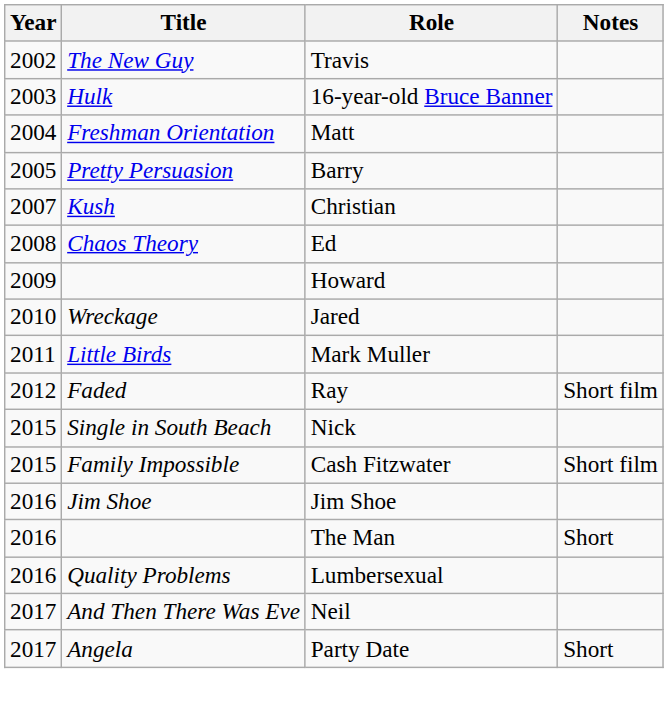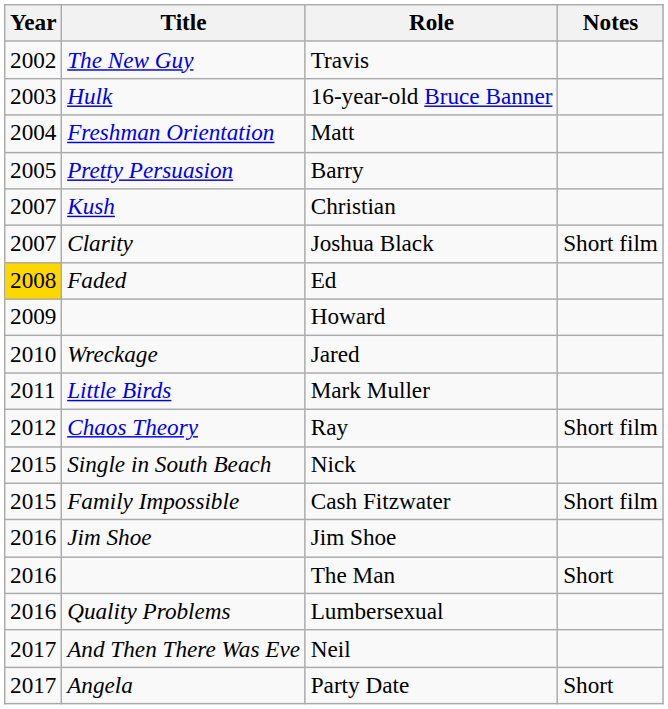 <table class="wikitable">
 <tr>
 <th>Year</th>
 <th>Title</th>
 <th>Role</th>
 <th>Notes</th>
 </tr>
 <tr>
 <td>2002</td>
 <td><em><a href='#'>The New Guy</a></em></td>
 <td>Travis</td>
 <td></td>
 </tr>
 <tr>
 <td>2003</td>
 <td><em><a href='#'>Hulk</a></em></td>
 <td>16-year-old <a href='#'>Bruce Banner</a></td>
 <td></td>
 </tr>
 <tr>
 <td>2004</td>
 <td><em><a href='#'>Freshman Orientation</a></em></td>
 <td>Matt</td>
 <td></td>
 </tr>
 <tr>
 <td>2005</td>
 <td><em><a href='#'>Pretty Persuasion</a></em></td>
 <td>Barry</td>
 <td></td>
 </tr>
 <tr>
 <td>2007</td>
 <td><em><a href='#'>Kush</a></em></td>
 <td>Christian</td>
 <td></td>
 </tr>
 <tr>
-<td>2008</td>
-<td><em><a href='#'>Chaos Theory</a></em></td>
+<td>2007</td>
+<td><em>Clarity</em></td>
+<td>Joshua Black</td>
+<td>Short film</td>
+</tr>
+<tr>
+<td style="background: gold;">2008</td>
+<td><em>Faded</em></td>
 <td>Ed</td>
 <td></td>
 </tr>
 <tr>
 <td>2009</td>
 <td><em></em></td>
 <td>Howard</td>
 <td></td>
 </tr>
 <tr>
 <td>2010</td>
 <td><em>Wreckage</em></td>
 <td>Jared</td>
 <td></td>
 </tr>
 <tr>
 <td>2011</td>
 <td><em><a href='#'>Little Birds</a></em></td>
 <td>Mark Muller</td>
 <td></td>
 </tr>
 <tr>
 <td>2012</td>
-<td><em>Faded</em></td>
+<td><em><a href='#'>Chaos Theory</a></em></td>
 <td>Ray</td>
 <td>Short film</td>
 </tr>
 <tr>
 <td>2015</td>
 <td><em>Single in South Beach</em></td>
 <td>Nick</td>
 <td></td>
 </tr>
 <tr>
 <td>2015</td>
 <td><em>Family Impossible</em></td>
 <td>Cash Fitzwater</td>
 <td>Short film</td>
 </tr>
 <tr>
 <td>2016</td>
 <td><em>Jim Shoe</em></td>
 <td>Jim Shoe</td>
 <td></td>
 </tr>
 <tr>
 <td>2016</td>
 <td><em></em></td>
 <td>The Man</td>
 <td>Short</td>
 </tr>
 <tr>
 <td>2016</td>
 <td><em>Quality Problems</em></td>
 <td>Lumbersexual</td>
 <td></td>
 </tr>
 <tr>
 <td>2017</td>
 <td><em>And Then There Was Eve</em></td>
 <td>Neil</td>
 <td></td>
 </tr>
 <tr>
 <td>2017</td>
 <td><em>Angela</em></td>
 <td>Party Date</td>
 <td>Short</td>
 </tr>
 </table>
